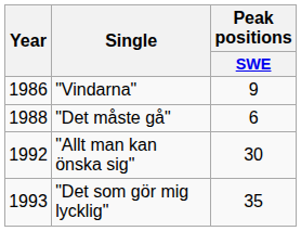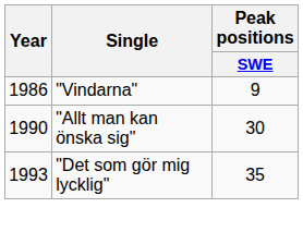 <table class="wikitable">
 <tr>
 <th align="center" rowspan="2" width="10">Year</th>
 <th align="center" rowspan="2" width="140">Single</th>
 <th align="center" colspan="1" width="20">Peak positions</th>
 </tr>
 <tr>
 <th scope="col" style="width:3em;font-size:90%;"><a href='#'>SWE</a><br></th>
 </tr>
 <tr>
 <td style="text-align:center;">1986</td>
 <td>"Vindarna"</td>
 <td style="text-align:center;">9</td>
 </tr>
 <tr>
-<td style="text-align:center;">1988</td>
-<td>"Det måste gå"</td>
-<td style="text-align:center;">6</td>
-</tr>
-<tr>
-<td style="text-align:center;">1992</td>
+<td style="text-align:center;">1990</td>
 <td>"Allt man kan önska sig"</td>
 <td style="text-align:center;">30</td>
 </tr>
 <tr>
 <td style="text-align:center;">1993</td>
 <td>"Det som gör mig lycklig"</td>
 <td style="text-align:center;">35</td>
 </tr>
 <tr>
 </tr>
 </table>
